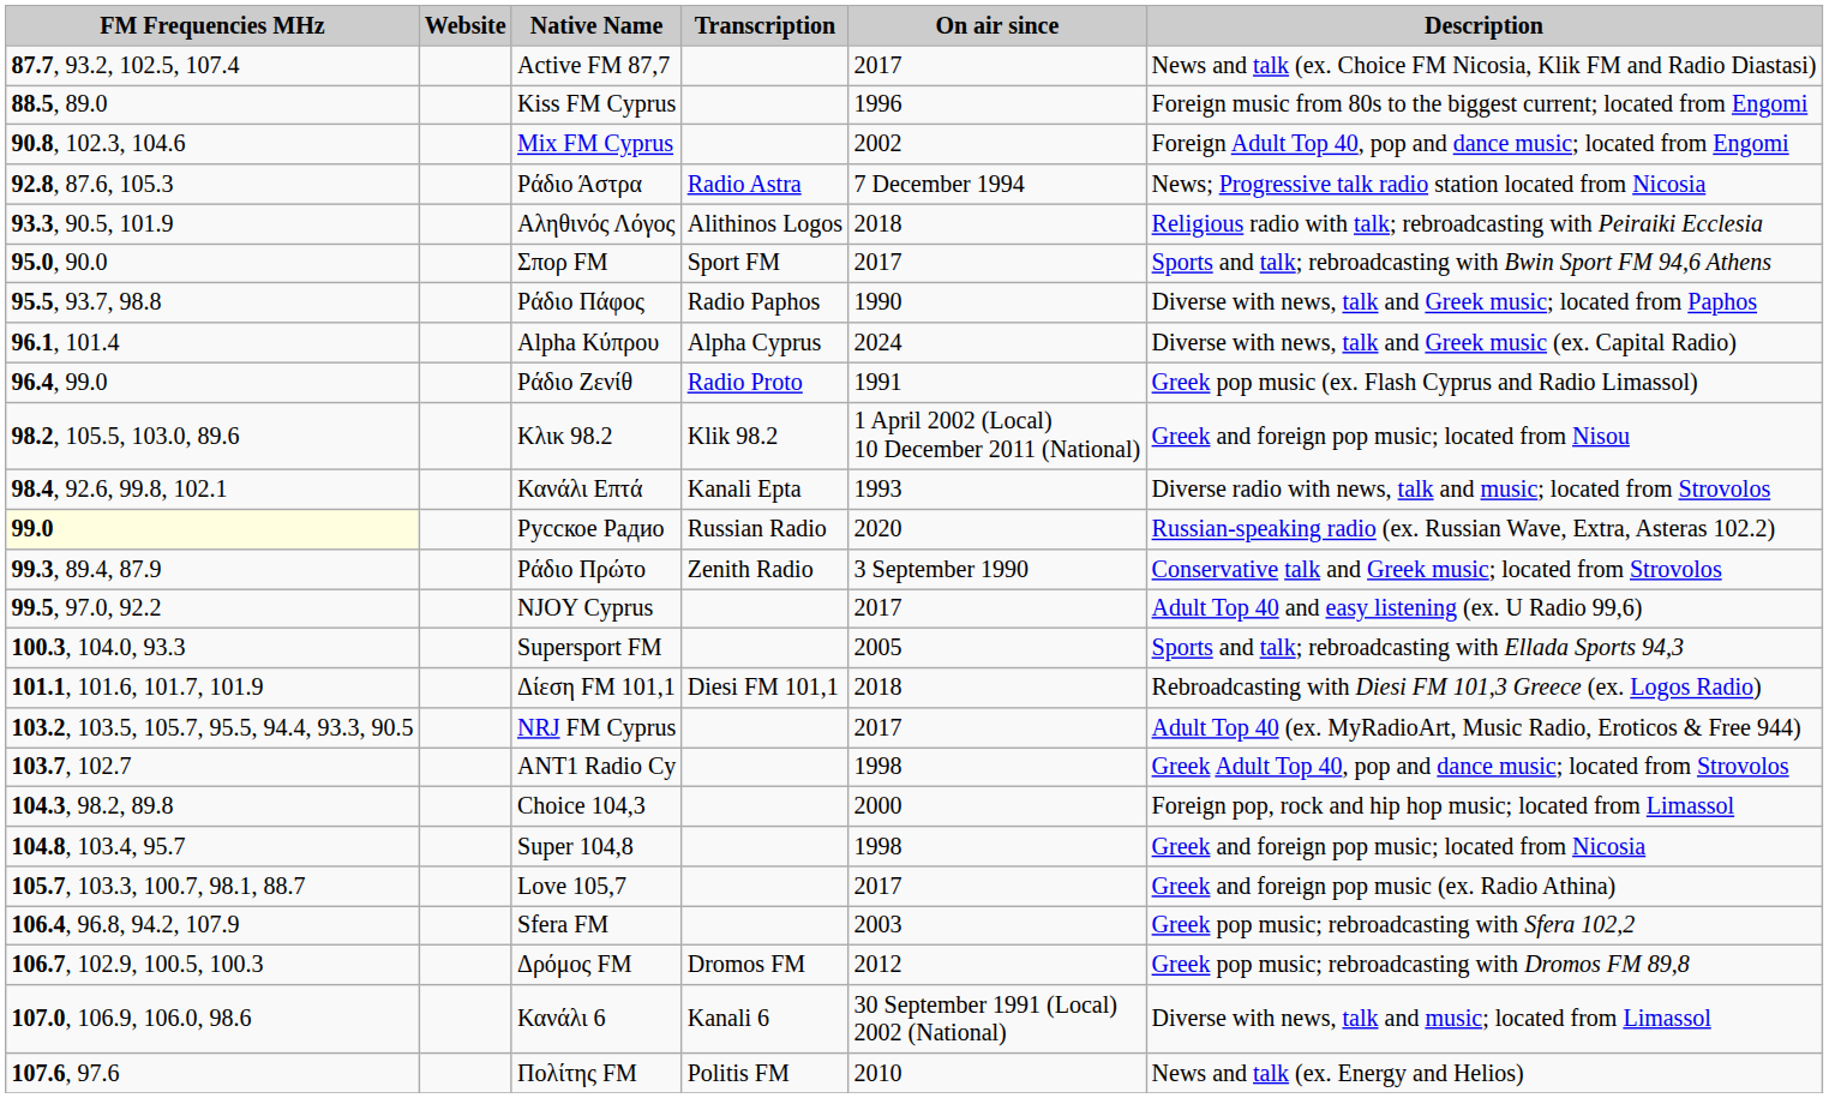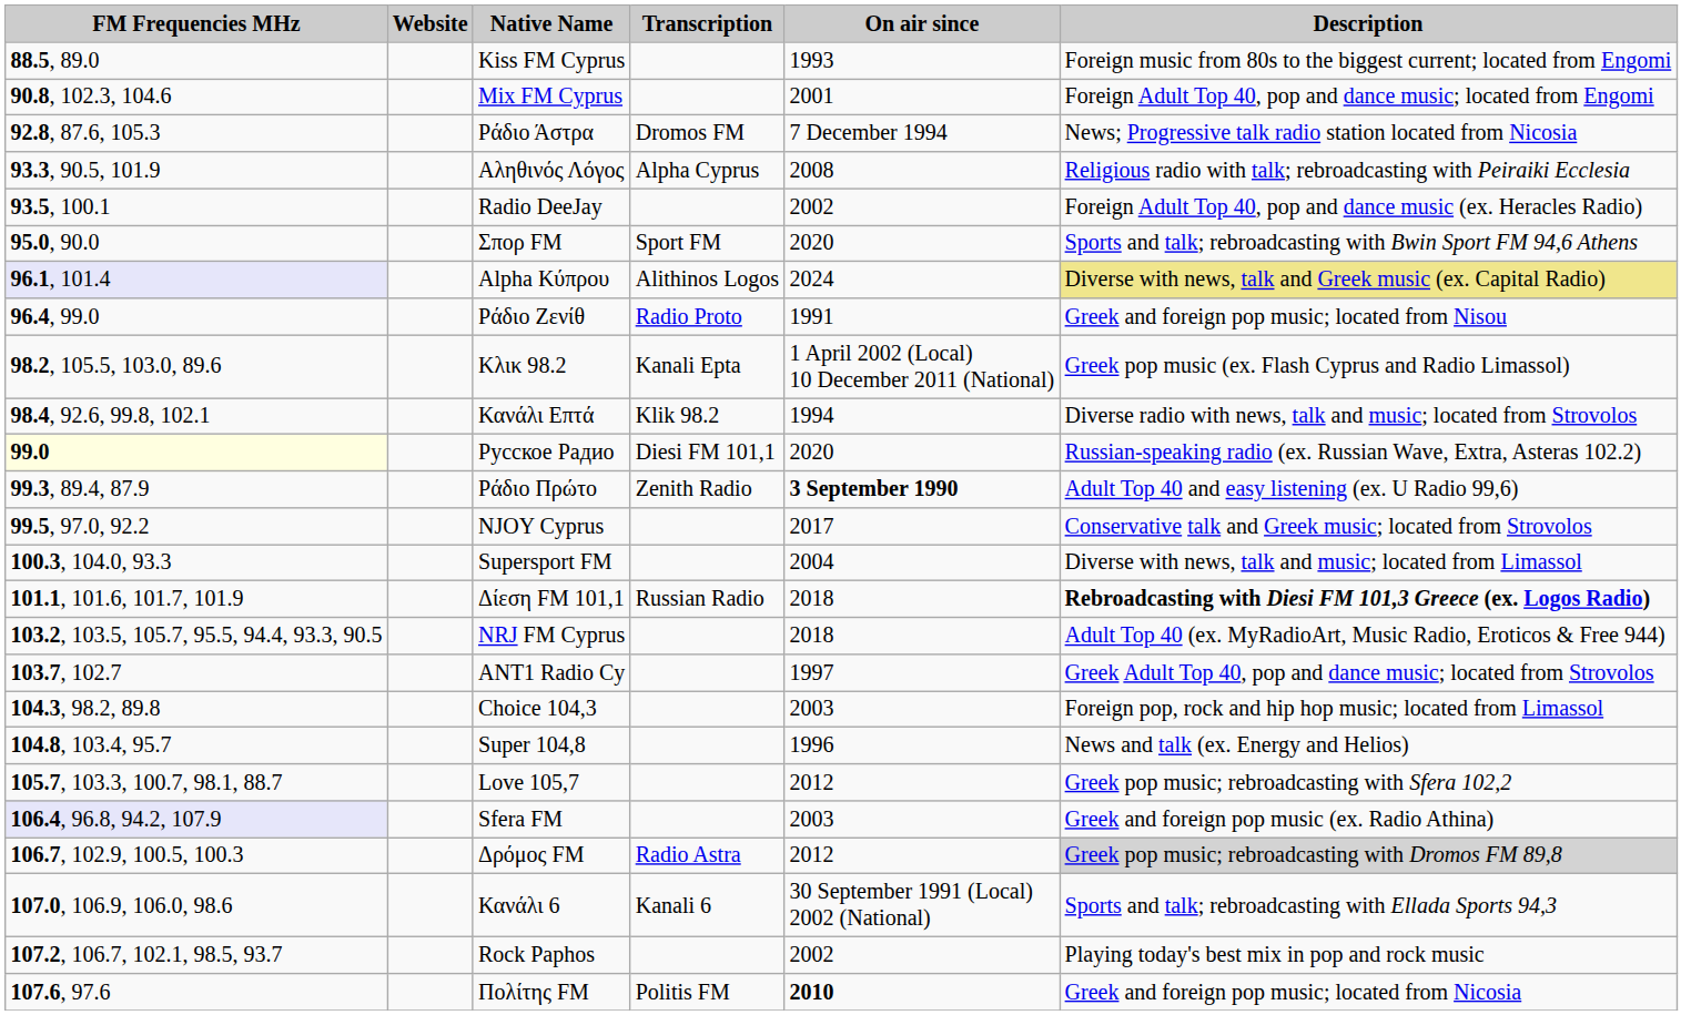 <table class="wikitable" style="font-size:90%;">
 <tr>
 <th style="background:#ccc;">FM Frequencies MHz</th>
 <th style="background:#ccc;">Website</th>
 <th style="background:#ccc;">Native Name</th>
 <th style="background:#ccc;">Transcription</th>
 <th style="background:#ccc;">On air since</th>
 <th style="background:#ccc;">Description</th>
 </tr>
 <tr>
-<td><strong>87.7</strong>, 93.2, 102.5, 107.4</td>
-<td></td>
-<td>Active FM 87,7</td>
-<td></td>
-<td>2017</td>
-<td>News and <a href='#'>talk</a> (ex. Choice FM Nicosia, Klik FM and Radio Diastasi)</td>
-</tr>
-<tr>
 <td><strong>88.5</strong>, 89.0</td>
 <td></td>
 <td>Kiss FM Cyprus</td>
 <td></td>
-<td>1996</td>
+<td>1993</td>
 <td>Foreign music from 80s to the biggest current; located from <a href='#'>Engomi</a></td>
 </tr>
 <tr>
 <td><strong>90.8</strong>, 102.3, 104.6</td>
 <td></td>
 <td><a href='#'>Mix FM Cyprus</a></td>
 <td></td>
-<td>2002</td>
+<td>2001</td>
 <td>Foreign <a href='#'>Adult Top 40</a>, pop and <a href='#'>dance music</a>; located from <a href='#'>Engomi</a></td>
 </tr>
 <tr>
 <td><strong>92.8</strong>, 87.6, 105.3</td>
 <td></td>
 <td>Ράδιο Άστρα</td>
-<td><a href='#'>Radio Astra</a></td>
+<td>Dromos FM</td>
 <td>7 December 1994</td>
 <td>News; <a href='#'>Progressive talk radio</a> station located from <a href='#'>Nicosia</a></td>
 </tr>
 <tr>
 <td><strong>93.3</strong>, 90.5, 101.9</td>
 <td></td>
 <td>Αληθινός Λόγος</td>
-<td>Alithinos Logos</td>
-<td>2018</td>
+<td>Alpha Cyprus</td>
+<td>2008</td>
 <td><a href='#'>Religious</a> radio with <a href='#'>talk</a>; rebroadcasting with <em>Peiraiki Ecclesia</em></td>
+</tr>
+<tr>
+<td><strong>93.5</strong>, 100.1</td>
+<td></td>
+<td>Radio DeeJay</td>
+<td></td>
+<td>2002</td>
+<td>Foreign <a href='#'>Adult Top 40</a>, pop and <a href='#'>dance music</a> (ex. Heracles Radio)</td>
 </tr>
 <tr>
 <td><strong>95.0</strong>, 90.0</td>
 <td></td>
 <td>Σπορ FM</td>
 <td>Sport FM</td>
-<td>2017</td>
+<td>2020</td>
 <td><a href='#'>Sports</a> and <a href='#'>talk</a>; rebroadcasting with <em>Bwin Sport FM 94,6 Athens</em></td>
 </tr>
 <tr>
-<td><strong>95.5</strong>, 93.7, 98.8</td>
-<td></td>
-<td>Ράδιο Πάφος</td>
-<td>Radio Paphos</td>
-<td>1990</td>
-<td>Diverse with news, <a href='#'>talk</a> and <a href='#'>Greek music</a>; located from <a href='#'>Paphos</a></td>
-</tr>
-<tr>
-<td><strong>96.1</strong>, 101.4</td>
+<td style="background: lavender;"><strong>96.1</strong>, 101.4</td>
 <td></td>
 <td>Alpha Κύπρου</td>
-<td>Alpha Cyprus</td>
+<td>Alithinos Logos</td>
 <td>2024</td>
-<td>Diverse with news, <a href='#'>talk</a> and <a href='#'>Greek music</a> (ex. Capital Radio)</td>
+<td style="background: khaki;">Diverse with news, <a href='#'>talk</a> and <a href='#'>Greek music</a> (ex. Capital Radio)</td>
 </tr>
 <tr>
 <td><strong>96.4</strong>, 99.0</td>
 <td></td>
 <td>Ράδιο Ζενίθ</td>
 <td><a href='#'>Radio Proto</a></td>
 <td>1991</td>
-<td><a href='#'>Greek</a> pop music (ex. Flash Cyprus and Radio Limassol)</td>
+<td><a href='#'>Greek</a> and foreign pop music; located from <a href='#'>Nisou</a></td>
 </tr>
 <tr>
 <td><strong>98.2</strong>, 105.5, 103.0, 89.6</td>
 <td></td>
 <td>Κλικ 98.2</td>
-<td>Klik 98.2</td>
+<td>Kanali Epta</td>
 <td>1 April 2002 (Local) <br> 10 December 2011 (National)</td>
-<td><a href='#'>Greek</a> and foreign pop music; located from <a href='#'>Nisou</a></td>
+<td><a href='#'>Greek</a> pop music (ex. Flash Cyprus and Radio Limassol)</td>
 </tr>
 <tr>
 <td><strong>98.4</strong>, 92.6, 99.8, 102.1</td>
 <td></td>
 <td>Κανάλι Επτά</td>
-<td>Kanali Epta</td>
-<td>1993</td>
+<td>Klik 98.2</td>
+<td>1994</td>
 <td>Diverse radio with news, <a href='#'>talk</a> and <a href='#'>music</a>; located from <a href='#'>Strovolos</a></td>
 </tr>
 <tr>
 <td style="background: lightyellow;"><strong>99.0</strong></td>
 <td></td>
 <td>Русское Радио</td>
-<td>Russian Radio</td>
+<td>Diesi FM 101,1</td>
 <td>2020</td>
 <td><a href='#'>Russian-speaking radio</a> (ex. Russian Wave, Extra, Asteras 102.2)</td>
 </tr>
 <tr>
 <td><strong>99.3</strong>, 89.4, 87.9</td>
 <td></td>
 <td>Ράδιο Πρώτο</td>
 <td>Zenith Radio</td>
-<td>3 September 1990</td>
-<td><a href='#'>Conservative</a> <a href='#'>talk</a> and <a href='#'>Greek music</a>; located from <a href='#'>Strovolos</a></td>
+<td><strong>3 September 1990</strong></td>
+<td><a href='#'>Adult Top 40</a> and <a href='#'>easy listening</a> (ex. U Radio 99,6)</td>
 </tr>
 <tr>
 <td><strong>99.5</strong>, 97.0, 92.2</td>
 <td></td>
 <td>NJOY Cyprus</td>
 <td></td>
 <td>2017</td>
-<td><a href='#'>Adult Top 40</a> and <a href='#'>easy listening</a> (ex. U Radio 99,6)</td>
+<td><a href='#'>Conservative</a> <a href='#'>talk</a> and <a href='#'>Greek music</a>; located from <a href='#'>Strovolos</a></td>
 </tr>
 <tr>
 <td><strong>100.3</strong>, 104.0, 93.3</td>
 <td></td>
 <td>Supersport FM</td>
 <td></td>
-<td>2005</td>
-<td><a href='#'>Sports</a> and <a href='#'>talk</a>; rebroadcasting with <em>Ellada Sports 94,3</em></td>
+<td>2004</td>
+<td>Diverse with news, <a href='#'>talk</a> and <a href='#'>music</a>; located from <a href='#'>Limassol</a></td>
 </tr>
 <tr>
 <td><strong>101.1</strong>, 101.6, 101.7, 101.9</td>
 <td></td>
 <td>Δίεση FM 101,1</td>
-<td>Diesi FM 101,1</td>
+<td>Russian Radio</td>
 <td>2018</td>
-<td>Rebroadcasting with <em>Diesi FM 101,3 Greece</em> (ex. <a href='#'>Logos Radio</a>)</td>
+<td><strong>Rebroadcasting with <em>Diesi FM 101,3 Greece</em> (ex. <a href='#'>Logos Radio</a>)</strong></td>
 </tr>
 <tr>
 <td><strong>103.2</strong>, 103.5, 105.7, 95.5, 94.4, 93.3, 90.5</td>
 <td></td>
 <td><a href='#'>NRJ</a> FM Cyprus</td>
 <td></td>
-<td>2017</td>
+<td>2018</td>
 <td><a href='#'>Adult Top 40</a> (ex. MyRadioArt, Music Radio, Eroticos & Free 944)</td>
 </tr>
 <tr>
 <td><strong>103.7</strong>, 102.7</td>
 <td></td>
 <td>ANT1 Radio Cy</td>
 <td></td>
-<td>1998</td>
+<td>1997</td>
 <td><a href='#'>Greek</a> <a href='#'>Adult Top 40</a>, pop and <a href='#'>dance music</a>; located from <a href='#'>Strovolos</a></td>
 </tr>
 <tr>
 <td><strong>104.3</strong>, 98.2, 89.8</td>
 <td></td>
 <td>Choice 104,3</td>
 <td></td>
-<td>2000</td>
+<td>2003</td>
 <td>Foreign pop, rock and hip hop music; located from <a href='#'>Limassol</a></td>
 </tr>
 <tr>
 <td><strong>104.8</strong>, 103.4, 95.7</td>
 <td></td>
 <td>Super 104,8</td>
 <td></td>
-<td>1998</td>
-<td><a href='#'>Greek</a> and foreign pop music; located from <a href='#'>Nicosia</a></td>
+<td>1996</td>
+<td>News and <a href='#'>talk</a> (ex. Energy and Helios)</td>
 </tr>
 <tr>
 <td><strong>105.7</strong>, 103.3, 100.7, 98.1, 88.7</td>
 <td></td>
 <td>Love 105,7</td>
 <td></td>
-<td>2017</td>
-<td><a href='#'>Greek</a> and foreign pop music (ex. Radio Athina)</td>
+<td>2012</td>
+<td><a href='#'>Greek</a> pop music; rebroadcasting with <em>Sfera 102,2</em></td>
 </tr>
 <tr>
-<td><strong>106.4</strong>, 96.8, 94.2, 107.9</td>
+<td style="background: lavender;"><strong>106.4</strong>, 96.8, 94.2, 107.9</td>
 <td></td>
 <td>Sfera FM</td>
 <td></td>
 <td>2003</td>
-<td><a href='#'>Greek</a> pop music; rebroadcasting with <em>Sfera 102,2</em></td>
+<td><a href='#'>Greek</a> and foreign pop music (ex. Radio Athina)</td>
 </tr>
 <tr>
 <td><strong>106.7</strong>, 102.9, 100.5, 100.3</td>
 <td></td>
 <td>Δρόμος FM</td>
-<td>Dromos FM</td>
+<td><a href='#'>Radio Astra</a></td>
 <td>2012</td>
-<td><a href='#'>Greek</a> pop music; rebroadcasting with <em>Dromos FM 89,8</em></td>
+<td style="background: lightgrey;"><a href='#'>Greek</a> pop music; rebroadcasting with <em>Dromos FM 89,8</em></td>
 </tr>
 <tr>
 <td><strong>107.0</strong>, 106.9, 106.0, 98.6</td>
 <td></td>
 <td>Κανάλι 6</td>
 <td>Kanali 6</td>
 <td>30 September 1991 (Local) <br> 2002 (National)</td>
-<td>Diverse with news, <a href='#'>talk</a> and <a href='#'>music</a>; located from <a href='#'>Limassol</a></td>
+<td><a href='#'>Sports</a> and <a href='#'>talk</a>; rebroadcasting with <em>Ellada Sports 94,3</em></td>
+</tr>
+<tr>
+<td><strong>107.2</strong>, 106.7, 102.1, 98.5, 93.7</td>
+<td></td>
+<td>Rock Paphos</td>
+<td></td>
+<td>2002</td>
+<td>Playing today's best mix in pop and rock music</td>
 </tr>
 <tr>
 <td><strong>107.6</strong>, 97.6</td>
 <td></td>
 <td>Πολίτης FM</td>
 <td>Politis FM</td>
-<td>2010</td>
-<td>News and <a href='#'>talk</a> (ex. Energy and Helios)</td>
+<td><strong>2010</strong></td>
+<td><a href='#'>Greek</a> and foreign pop music; located from <a href='#'>Nicosia</a></td>
 </tr>
 </table>
